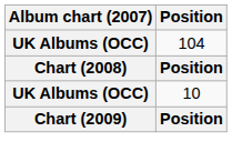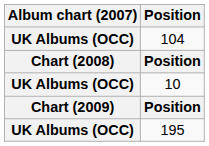 <table class="wikitable plainrowheaders" style="text-align:center">
 <tr>
 <th scope="col">Album chart (2007)</th>
 <th scope="col">Position</th>
 </tr>
 <tr>
 <th scope="row">UK Albums (OCC)</th>
 <td>104</td>
 </tr>
 <tr>
 <th scope="col">Chart (2008)</th>
 <th scope="col">Position</th>
 </tr>
 <tr>
 <th scope="row">UK Albums (OCC)</th>
 <td>10</td>
 </tr>
 <tr>
 <th scope="col">Chart (2009)</th>
 <th scope="col">Position</th>
 </tr>
+<tr>
+<th scope="row">UK Albums (OCC)</th>
+<td>195</td>
+</tr>
 </table>
